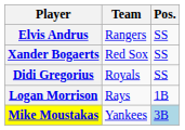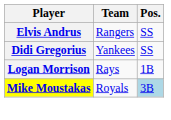 <table class="wikitable plainrowheaders">
 <tr>
 <th scope="col">Player</th>
 <th scope="col">Team</th>
 <th scope="col">Pos.</th>
 </tr>
 <tr>
 <th scope="row"><a href='#'>Elvis Andrus</a></th>
 <td><a href='#'>Rangers</a></td>
 <td><a href='#'>SS</a></td>
 </tr>
 <tr>
-<th scope="row"><a href='#'>Xander Bogaerts</a></th>
-<td><a href='#'>Red Sox</a></td>
-<td><a href='#'>SS</a></td>
-</tr>
-<tr>
 <th scope="row"><a href='#'>Didi Gregorius</a></th>
-<td><a href='#'>Royals</a></td>
+<td><a href='#'>Yankees</a></td>
 <td><a href='#'>SS</a></td>
 </tr>
 <tr>
 <th scope="row"><a href='#'>Logan Morrison</a></th>
 <td><a href='#'>Rays</a></td>
 <td><a href='#'>1B</a></td>
 </tr>
 <tr>
 <th scope="row" style="background:yellow;"><a href='#'>Mike Moustakas</a></th>
-<td><a href='#'>Yankees</a></td>
+<td><a href='#'>Royals</a></td>
 <td style="background: lightblue;"><a href='#'>3B</a></td>
 </tr>
 </table>
